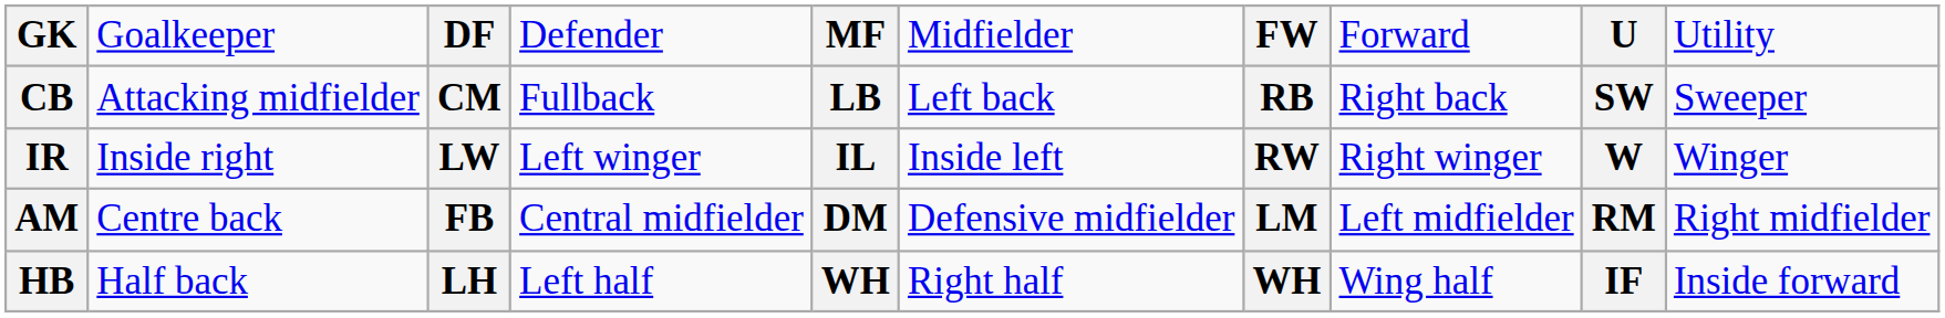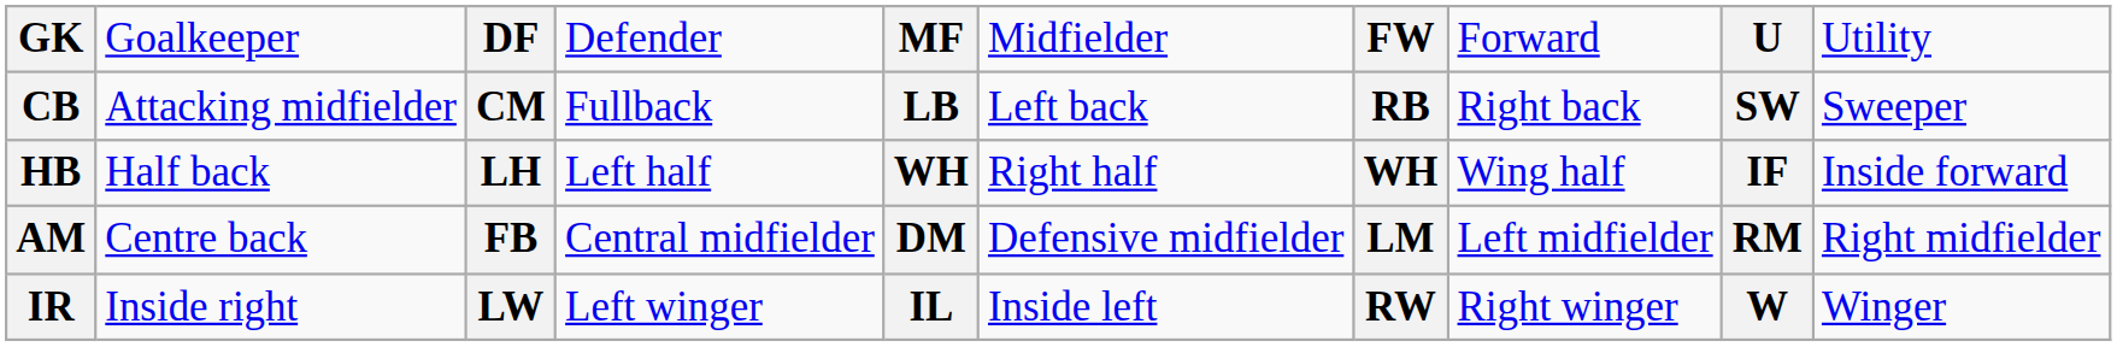 <table class="wikitable">
 <tr>
 <th>GK</th>
 <td><a href='#'>Goalkeeper</a></td>
 <th>DF</th>
 <td><a href='#'>Defender</a></td>
 <th>MF</th>
 <td><a href='#'>Midfielder</a></td>
 <th>FW</th>
 <td><a href='#'>Forward</a></td>
 <th>U</th>
 <td><a href='#'>Utility</a></td>
 </tr>
 <tr>
 <th>CB</th>
 <td><a href='#'>Attacking midfielder</a></td>
 <th>CM</th>
 <td><a href='#'>Fullback</a></td>
 <th>LB</th>
 <td><a href='#'>Left back</a></td>
 <th>RB</th>
 <td><a href='#'>Right back</a></td>
 <th>SW</th>
 <td><a href='#'>Sweeper</a></td>
 </tr>
 <tr>
-<th>IR</th>
-<td><a href='#'>Inside right</a></td>
-<th>LW</th>
-<td><a href='#'>Left winger</a></td>
-<th>IL</th>
-<td><a href='#'>Inside left</a></td>
-<th>RW</th>
-<td><a href='#'>Right winger</a></td>
-<th>W</th>
-<td><a href='#'>Winger</a></td>
+<th>HB</th>
+<td><a href='#'>Half back</a></td>
+<th>LH</th>
+<td><a href='#'>Left half</a></td>
+<th>WH</th>
+<td><a href='#'>Right half</a></td>
+<th>WH</th>
+<td><a href='#'>Wing half</a></td>
+<th>IF</th>
+<td><a href='#'>Inside forward</a></td>
 </tr>
 <tr>
 <th>AM</th>
 <td><a href='#'>Centre back</a></td>
 <th>FB</th>
 <td><a href='#'>Central midfielder</a></td>
 <th>DM</th>
 <td><a href='#'>Defensive midfielder</a></td>
 <th>LM</th>
 <td><a href='#'>Left midfielder</a></td>
 <th>RM</th>
 <td><a href='#'>Right midfielder</a></td>
 </tr>
 <tr>
-<th>HB</th>
-<td><a href='#'>Half back</a></td>
-<th>LH</th>
-<td><a href='#'>Left half</a></td>
-<th>WH</th>
-<td><a href='#'>Right half</a></td>
-<th>WH</th>
-<td><a href='#'>Wing half</a></td>
-<th>IF</th>
-<td><a href='#'>Inside forward</a></td>
+<th>IR</th>
+<td><a href='#'>Inside right</a></td>
+<th>LW</th>
+<td><a href='#'>Left winger</a></td>
+<th>IL</th>
+<td><a href='#'>Inside left</a></td>
+<th>RW</th>
+<td><a href='#'>Right winger</a></td>
+<th>W</th>
+<td><a href='#'>Winger</a></td>
 </tr>
 </table>
